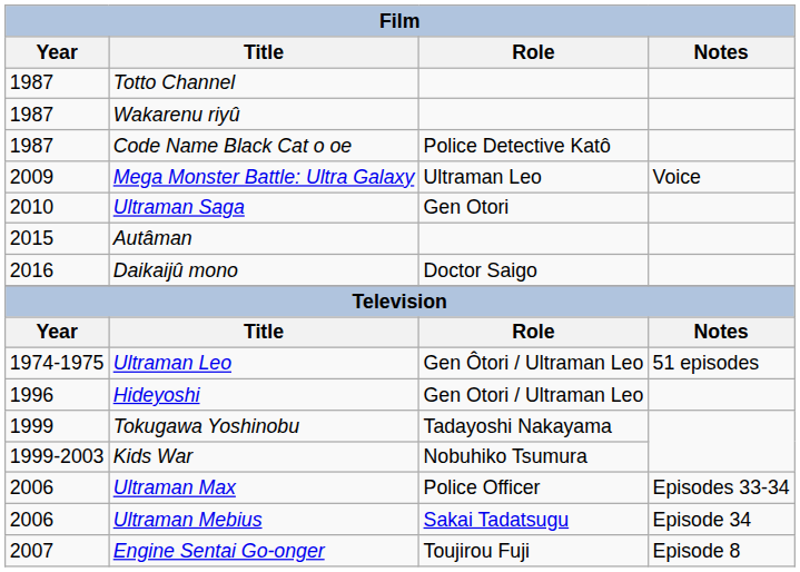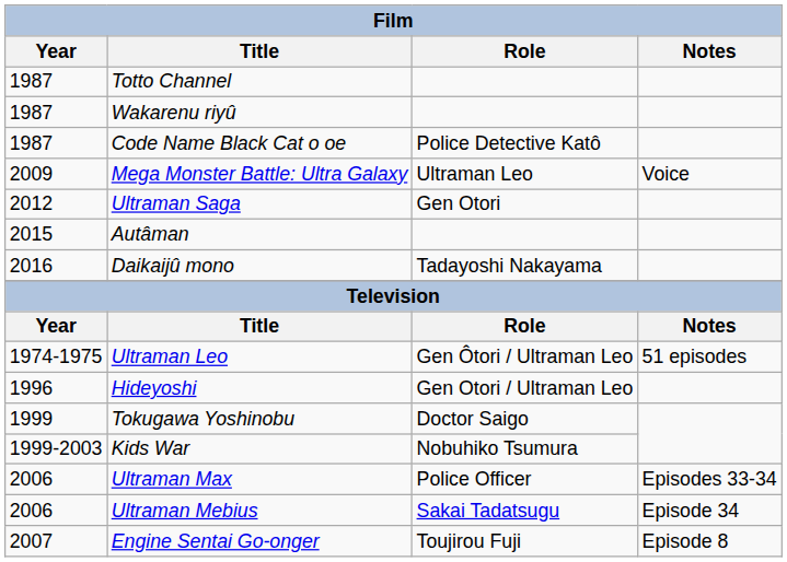 <table class="wikitable" style="font-size: 90%;">
 <tr>
 <th colspan="4" style="background: LightSteelBlue;">Film</th>
 </tr>
 <tr>
 <th>Year</th>
 <th>Title</th>
 <th>Role</th>
 <th>Notes</th>
 </tr>
 <tr>
 <td>1987</td>
 <td><em>Totto Channel</em></td>
 <td></td>
 <td></td>
 </tr>
 <tr>
 <td>1987</td>
 <td><em>Wakarenu riyû</em></td>
 <td></td>
 <td></td>
 </tr>
 <tr>
 <td>1987</td>
 <td><em>Code Name Black Cat o oe</em></td>
 <td>Police Detective Katô</td>
 <td></td>
 </tr>
 <tr>
 <td>2009</td>
 <td><em><a href='#'>Mega Monster Battle: Ultra Galaxy</a></em></td>
 <td>Ultraman Leo</td>
 <td>Voice</td>
 </tr>
 <tr>
-<td>2010</td>
+<td>2012</td>
 <td><em><a href='#'>Ultraman Saga</a></em></td>
 <td>Gen Otori</td>
 <td></td>
 </tr>
 <tr>
 <td>2015</td>
 <td><em>Autâman</em></td>
 <td></td>
 <td></td>
 </tr>
 <tr>
 <td>2016</td>
 <td><em>Daikaijû mono</em></td>
-<td>Doctor Saigo</td>
+<td>Tadayoshi Nakayama</td>
 <td></td>
 </tr>
 <tr>
 </tr>
 <tr>
 <th colspan="6" style="background: LightSteelBlue;">Television</th>
 </tr>
 <tr>
 <th>Year</th>
 <th>Title</th>
 <th>Role</th>
 <th>Notes</th>
 </tr>
 <tr>
 <td>1974-1975</td>
 <td><em><a href='#'>Ultraman Leo</a></em></td>
 <td>Gen Ôtori / Ultraman Leo</td>
 <td>51 episodes</td>
 </tr>
 <tr>
 <td>1996</td>
 <td><em><a href='#'>Hideyoshi</a></em></td>
 <td>Gen Otori / Ultraman Leo</td>
 <td></td>
 </tr>
 <tr>
 <td>1999</td>
 <td><em>Tokugawa Yoshinobu</em></td>
-<td>Tadayoshi Nakayama</td>
+<td>Doctor Saigo</td>
 </tr>
 <tr>
 <td>1999-2003</td>
 <td><em>Kids War</em></td>
 <td>Nobuhiko Tsumura</td>
 </tr>
 <tr>
 <td>2006</td>
 <td><em><a href='#'>Ultraman Max</a></em></td>
 <td>Police Officer</td>
 <td>Episodes 33-34</td>
 </tr>
 <tr>
 <td>2006</td>
 <td><em><a href='#'>Ultraman Mebius</a></em></td>
 <td><a href='#'>Sakai Tadatsugu</a></td>
 <td>Episode 34</td>
 </tr>
 <tr>
 <td>2007</td>
 <td><em><a href='#'>Engine Sentai Go-onger</a></em></td>
 <td>Toujirou Fuji</td>
 <td>Episode 8</td>
 </tr>
 </table>
